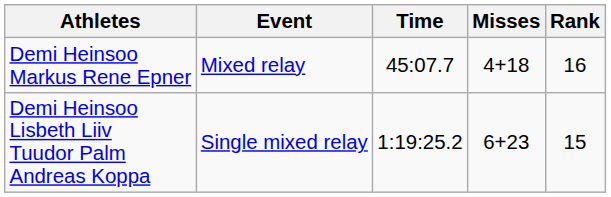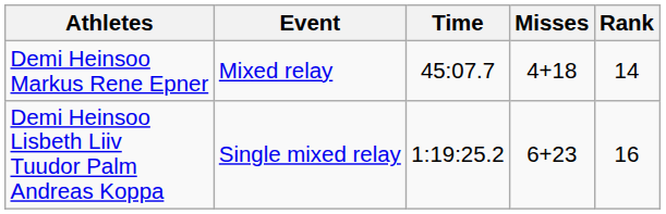 <table class="wikitable" style="font-size:90%; text-align:center;">
 <tr>
 <th>Athletes</th>
 <th>Event</th>
 <th>Time</th>
 <th>Misses</th>
 <th>Rank</th>
 </tr>
 <tr>
 <td align=left><a href='#'>Demi Heinsoo</a><br><a href='#'>Markus Rene Epner</a></td>
 <td align=left><a href='#'>Mixed relay</a></td>
 <td>45:07.7</td>
 <td>4+18</td>
-<td>16</td>
+<td>14</td>
 </tr>
 <tr>
 <td align=left><a href='#'>Demi Heinsoo</a><br><a href='#'>Lisbeth Liiv</a><br><a href='#'>Tuudor Palm</a><br><a href='#'>Andreas Koppa</a></td>
 <td align=left><a href='#'>Single mixed relay</a></td>
 <td>1:19:25.2</td>
 <td>6+23</td>
-<td>15</td>
+<td>16</td>
 </tr>
 </table>
